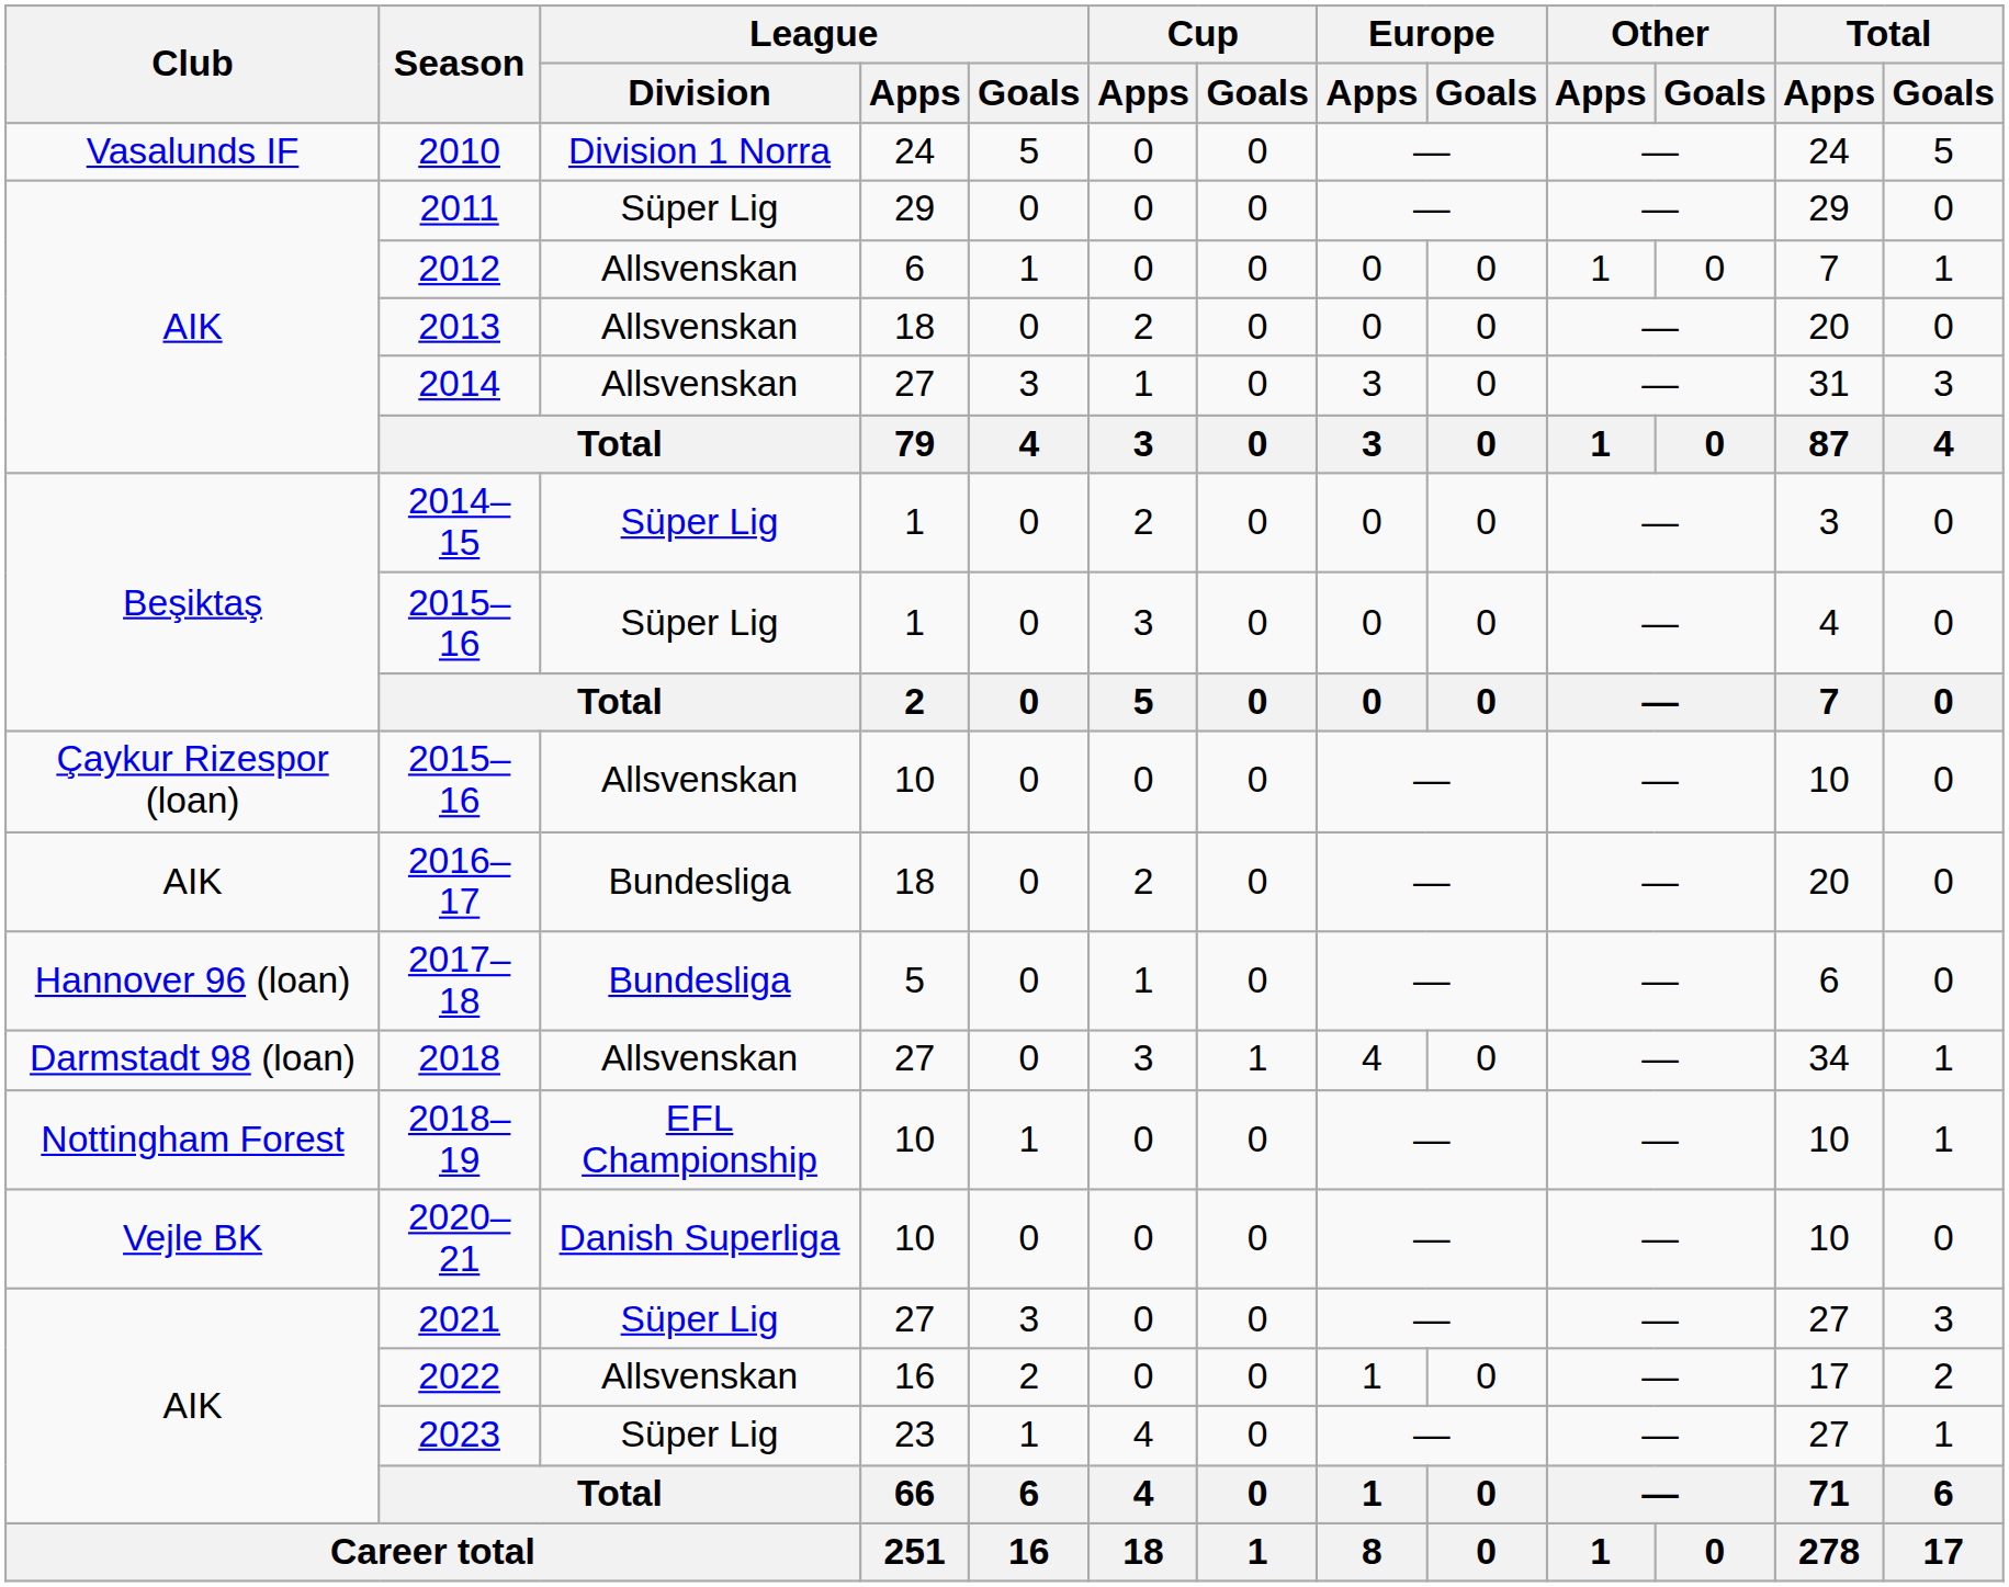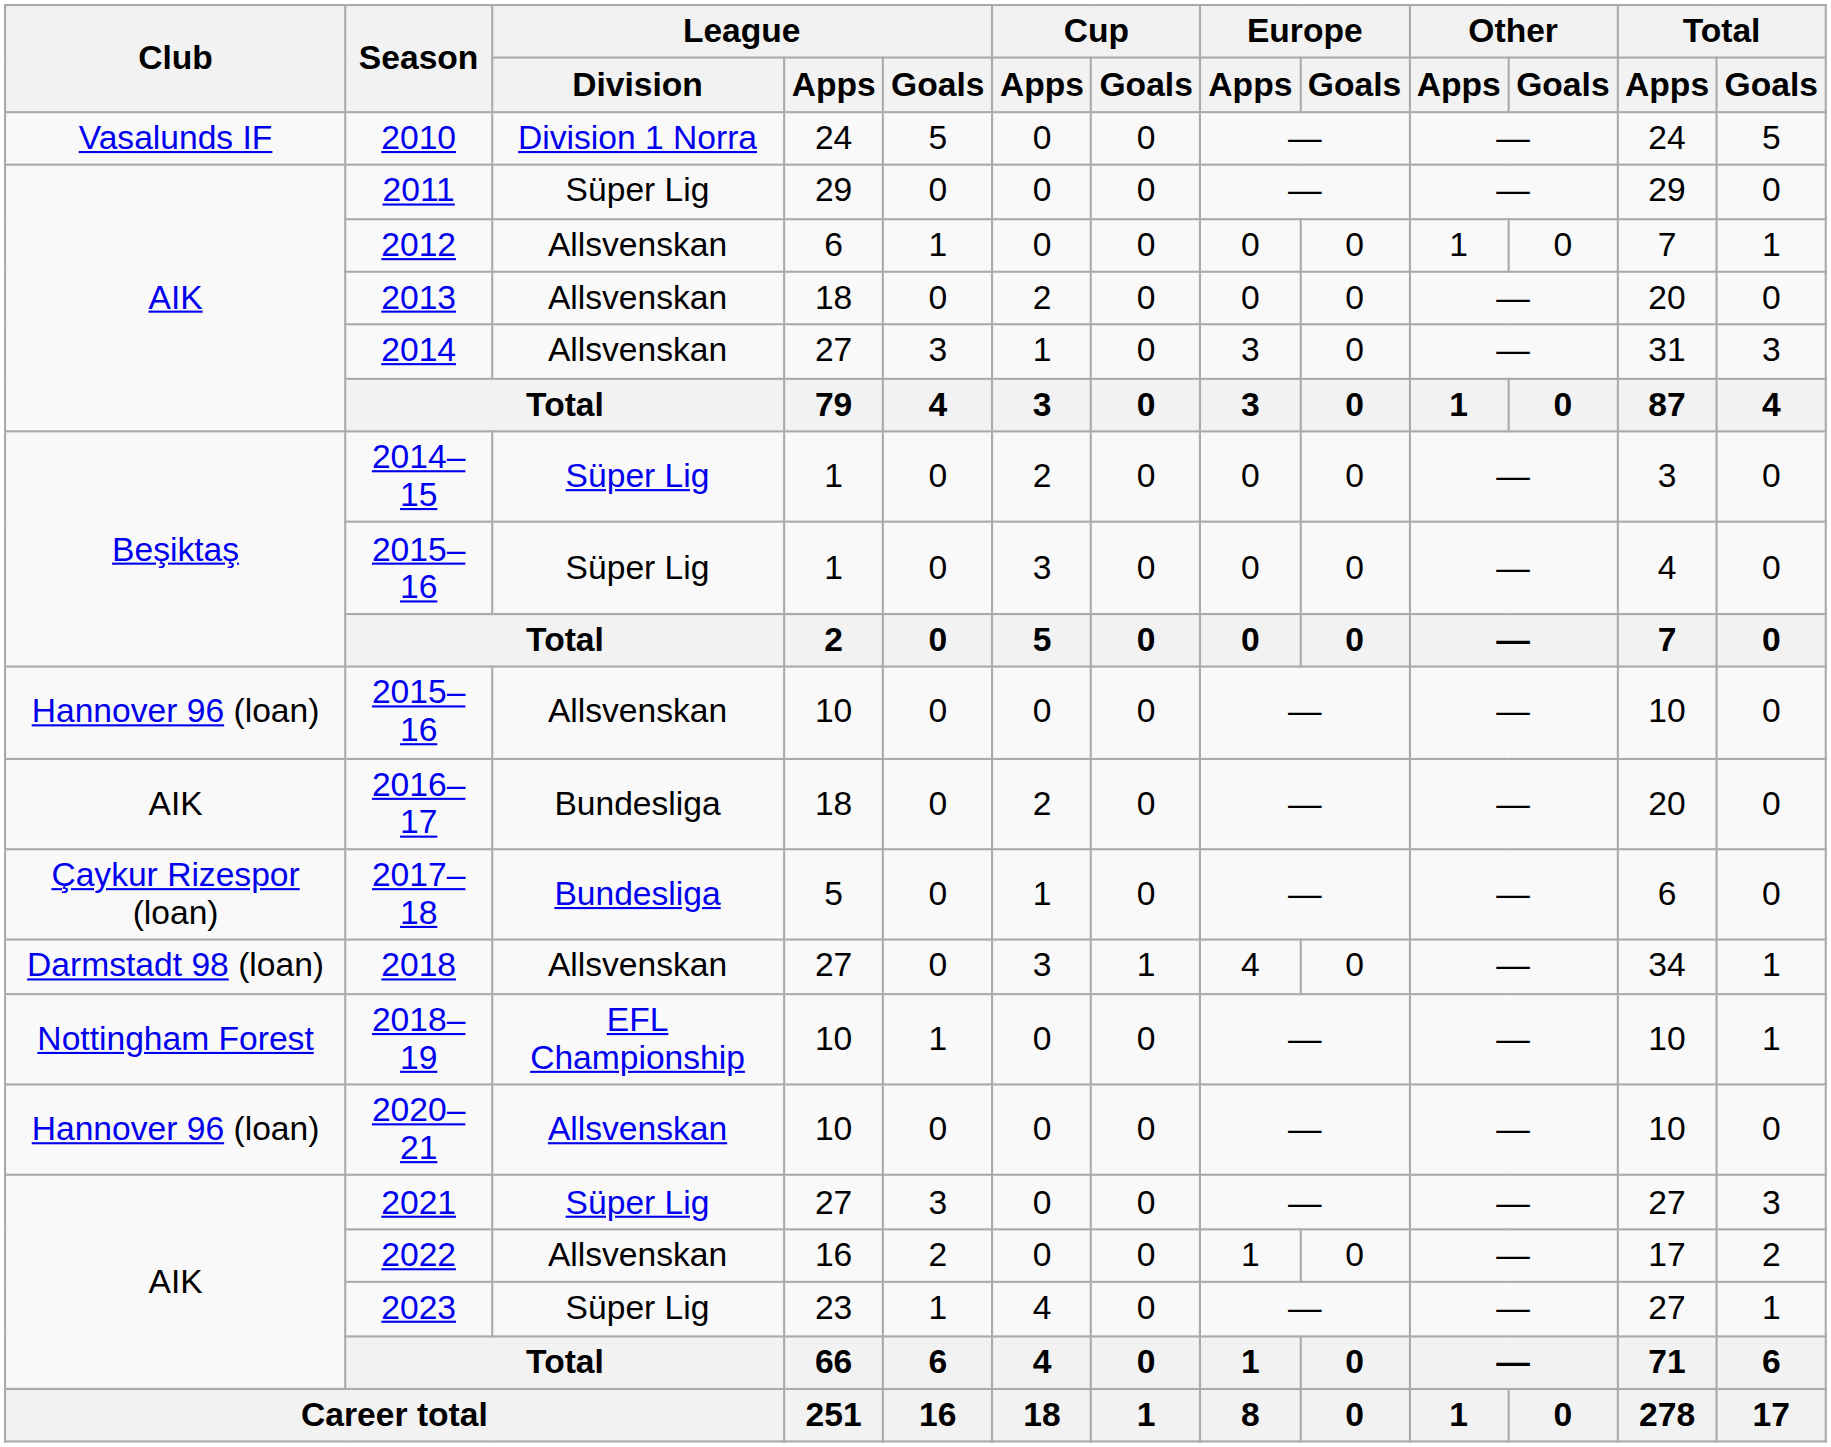 <table class="wikitable" style="text-align: center;">
 <tr>
 <th rowspan=2>Club</th>
 <th rowspan=2>Season</th>
 <th colspan=3>League</th>
 <th colspan=2>Cup</th>
 <th colspan=2>Europe</th>
 <th colspan="2">Other</th>
 <th colspan=2>Total</th>
 </tr>
 <tr>
 <th>Division</th>
 <th>Apps</th>
 <th>Goals</th>
 <th>Apps</th>
 <th>Goals</th>
 <th>Apps</th>
 <th>Goals</th>
 <th>Apps</th>
 <th>Goals</th>
 <th>Apps</th>
 <th>Goals</th>
 </tr>
 <tr>
 <td><a href='#'>Vasalunds IF</a></td>
 <td><a href='#'>2010</a></td>
 <td><a href='#'>Division 1 Norra</a></td>
 <td>24</td>
 <td>5</td>
 <td>0</td>
 <td>0</td>
 <td colspan="2">—</td>
 <td colspan="2">—</td>
 <td>24</td>
 <td>5</td>
 </tr>
 <tr>
 <td rowspan=5><a href='#'>AIK</a></td>
 <td><a href='#'>2011</a></td>
 <td>Süper Lig</td>
 <td>29</td>
 <td>0</td>
 <td>0</td>
 <td>0</td>
 <td colspan="2">—</td>
 <td colspan="2">—</td>
 <td>29</td>
 <td>0</td>
 </tr>
 <tr>
 <td><a href='#'>2012</a></td>
 <td>Allsvenskan</td>
 <td>6</td>
 <td>1</td>
 <td>0</td>
 <td>0</td>
 <td>0</td>
 <td>0</td>
 <td>1</td>
 <td>0</td>
 <td>7</td>
 <td>1</td>
 </tr>
 <tr>
 <td><a href='#'>2013</a></td>
 <td>Allsvenskan</td>
 <td>18</td>
 <td>0</td>
 <td>2</td>
 <td>0</td>
 <td>0</td>
 <td>0</td>
 <td colspan="2">—</td>
 <td>20</td>
 <td>0</td>
 </tr>
 <tr>
 <td><a href='#'>2014</a></td>
 <td>Allsvenskan</td>
 <td>27</td>
 <td>3</td>
 <td>1</td>
 <td>0</td>
 <td>3</td>
 <td>0</td>
 <td colspan="2">—</td>
 <td>31</td>
 <td>3</td>
 </tr>
 <tr>
 <th colspan=2>Total</th>
 <th>79</th>
 <th>4</th>
 <th>3</th>
 <th>0</th>
 <th>3</th>
 <th>0</th>
 <th>1</th>
 <th>0</th>
 <th>87</th>
 <th>4</th>
 </tr>
 <tr>
 <td rowspan="3"><a href='#'>Beşiktaş</a></td>
 <td><a href='#'>2014–15</a></td>
 <td><a href='#'>Süper Lig</a></td>
 <td>1</td>
 <td>0</td>
 <td>2</td>
 <td>0</td>
 <td>0</td>
 <td>0</td>
 <td colspan="2">—</td>
 <td>3</td>
 <td>0</td>
 </tr>
 <tr>
 <td><a href='#'>2015–16</a></td>
 <td>Süper Lig</td>
 <td>1</td>
 <td>0</td>
 <td>3</td>
 <td>0</td>
 <td>0</td>
 <td>0</td>
 <td colspan="2">—</td>
 <td>4</td>
 <td>0</td>
 </tr>
 <tr>
 <th colspan="2">Total</th>
 <th>2</th>
 <th>0</th>
 <th>5</th>
 <th>0</th>
 <th>0</th>
 <th>0</th>
 <th colspan="2">—</th>
 <th>7</th>
 <th>0</th>
 </tr>
 <tr>
-<td><a href='#'>Çaykur Rizespor</a> (loan)</td>
+<td><a href='#'>Hannover 96</a> (loan)</td>
 <td><a href='#'>2015–16</a></td>
 <td>Allsvenskan</td>
 <td>10</td>
 <td>0</td>
 <td>0</td>
 <td>0</td>
 <td colspan="2">—</td>
 <td colspan="2">—</td>
 <td>10</td>
 <td>0</td>
 </tr>
 <tr>
 <td>AIK</td>
 <td><a href='#'>2016–17</a></td>
 <td>Bundesliga</td>
 <td>18</td>
 <td>0</td>
 <td>2</td>
 <td>0</td>
 <td colspan="2">—</td>
 <td colspan="2">—</td>
 <td>20</td>
 <td>0</td>
 </tr>
 <tr>
-<td><a href='#'>Hannover 96</a> (loan)</td>
+<td><a href='#'>Çaykur Rizespor</a> (loan)</td>
 <td><a href='#'>2017–18</a></td>
 <td><a href='#'>Bundesliga</a></td>
 <td>5</td>
 <td>0</td>
 <td>1</td>
 <td>0</td>
 <td colspan="2">—</td>
 <td colspan="2">—</td>
 <td>6</td>
 <td>0</td>
 </tr>
 <tr>
 <td><a href='#'>Darmstadt 98</a> (loan)</td>
 <td><a href='#'>2018</a></td>
 <td>Allsvenskan</td>
 <td>27</td>
 <td>0</td>
 <td>3</td>
 <td>1</td>
 <td>4</td>
 <td>0</td>
 <td colspan="2">—</td>
 <td>34</td>
 <td>1</td>
 </tr>
 <tr>
 <td><a href='#'>Nottingham Forest</a></td>
 <td><a href='#'>2018–19</a></td>
 <td><a href='#'>EFL Championship</a></td>
 <td>10</td>
 <td>1</td>
 <td>0</td>
 <td>0</td>
 <td colspan="2">—</td>
 <td colspan="2">—</td>
 <td>10</td>
 <td>1</td>
 </tr>
 <tr>
-<td><a href='#'>Vejle BK</a></td>
+<td><a href='#'>Hannover 96</a> (loan)</td>
 <td><a href='#'>2020–21</a></td>
-<td><a href='#'>Danish Superliga</a></td>
+<td><a href='#'>Allsvenskan</a></td>
 <td>10</td>
 <td>0</td>
 <td>0</td>
 <td>0</td>
 <td colspan="2">—</td>
 <td colspan="2">—</td>
 <td>10</td>
 <td>0</td>
 </tr>
 <tr>
 <td rowspan="4">AIK</td>
 <td><a href='#'>2021</a></td>
 <td><a href='#'>Süper Lig</a></td>
 <td>27</td>
 <td>3</td>
 <td>0</td>
 <td>0</td>
 <td colspan="2">—</td>
 <td colspan="2">—</td>
 <td>27</td>
 <td>3</td>
 </tr>
 <tr>
 <td><a href='#'>2022</a></td>
 <td>Allsvenskan</td>
 <td>16</td>
 <td>2</td>
 <td>0</td>
 <td>0</td>
 <td>1</td>
 <td>0</td>
 <td colspan="2">—</td>
 <td>17</td>
 <td>2</td>
 </tr>
 <tr>
 <td><a href='#'>2023</a></td>
 <td>Süper Lig</td>
 <td>23</td>
 <td>1</td>
 <td>4</td>
 <td>0</td>
 <td colspan="2">—</td>
 <td colspan="2">—</td>
 <td>27</td>
 <td>1</td>
 </tr>
 <tr>
 <th colspan="2">Total</th>
 <th>66</th>
 <th>6</th>
 <th>4</th>
 <th>0</th>
 <th>1</th>
 <th>0</th>
 <th colspan="2">—</th>
 <th>71</th>
 <th>6</th>
 </tr>
 <tr>
 <th colspan="3">Career total</th>
 <th>251</th>
 <th>16</th>
 <th>18</th>
 <th>1</th>
 <th>8</th>
 <th>0</th>
 <th>1</th>
 <th>0</th>
 <th>278</th>
 <th>17</th>
 </tr>
 </table>
